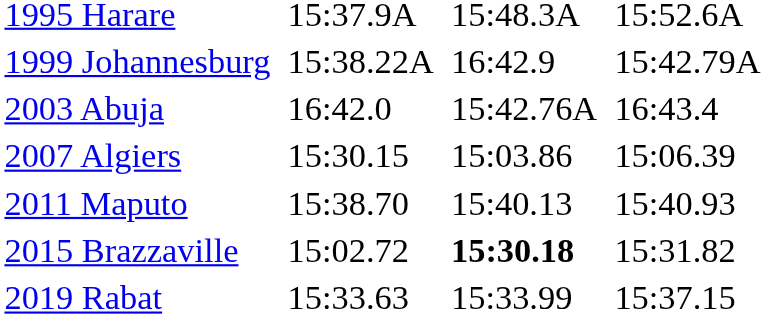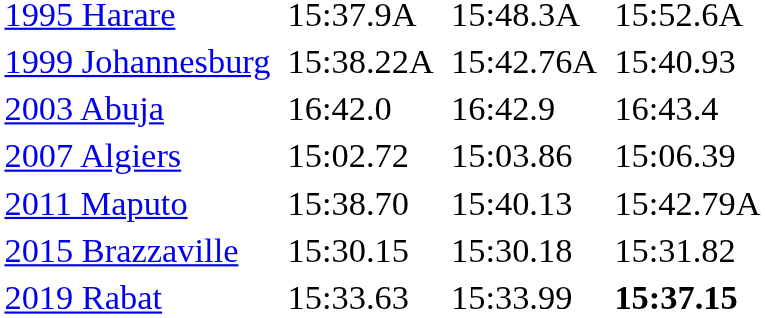 <table>
 <tr valign="top">
 <td><a href='#'>1995 Harare</a><br></td>
 <td></td>
 <td>15:37.9A</td>
 <td></td>
 <td>15:48.3A</td>
 <td></td>
 <td>15:52.6A</td>
 </tr>
 <tr valign="top">
 <td><a href='#'>1999 Johannesburg</a><br></td>
 <td></td>
 <td>15:38.22A</td>
 <td></td>
-<td>16:42.9</td>
+<td>15:42.76A</td>
 <td></td>
-<td>15:42.79A</td>
+<td>15:40.93</td>
 </tr>
 <tr valign="top">
 <td><a href='#'>2003 Abuja</a><br></td>
 <td></td>
 <td>16:42.0</td>
 <td></td>
-<td>15:42.76A</td>
+<td>16:42.9</td>
 <td></td>
 <td>16:43.4</td>
 </tr>
 <tr valign="top">
 <td><a href='#'>2007 Algiers</a><br></td>
 <td></td>
-<td>15:30.15</td>
+<td>15:02.72</td>
 <td></td>
 <td>15:03.86</td>
 <td></td>
 <td>15:06.39</td>
 </tr>
 <tr valign="top">
 <td><a href='#'>2011 Maputo</a><br></td>
 <td></td>
 <td>15:38.70</td>
 <td></td>
 <td>15:40.13</td>
 <td></td>
-<td>15:40.93</td>
+<td>15:42.79A</td>
 </tr>
 <tr valign="top">
 <td><a href='#'>2015 Brazzaville</a><br></td>
 <td></td>
-<td>15:02.72</td>
+<td>15:30.15</td>
 <td></td>
-<td><strong>15:30.18</strong></td>
+<td>15:30.18</td>
 <td></td>
 <td>15:31.82</td>
 </tr>
 <tr valign="top">
 <td><a href='#'>2019 Rabat</a><br></td>
 <td></td>
 <td>15:33.63</td>
 <td></td>
 <td>15:33.99</td>
 <td></td>
-<td>15:37.15</td>
+<td><strong>15:37.15</strong></td>
 </tr>
 </table>
